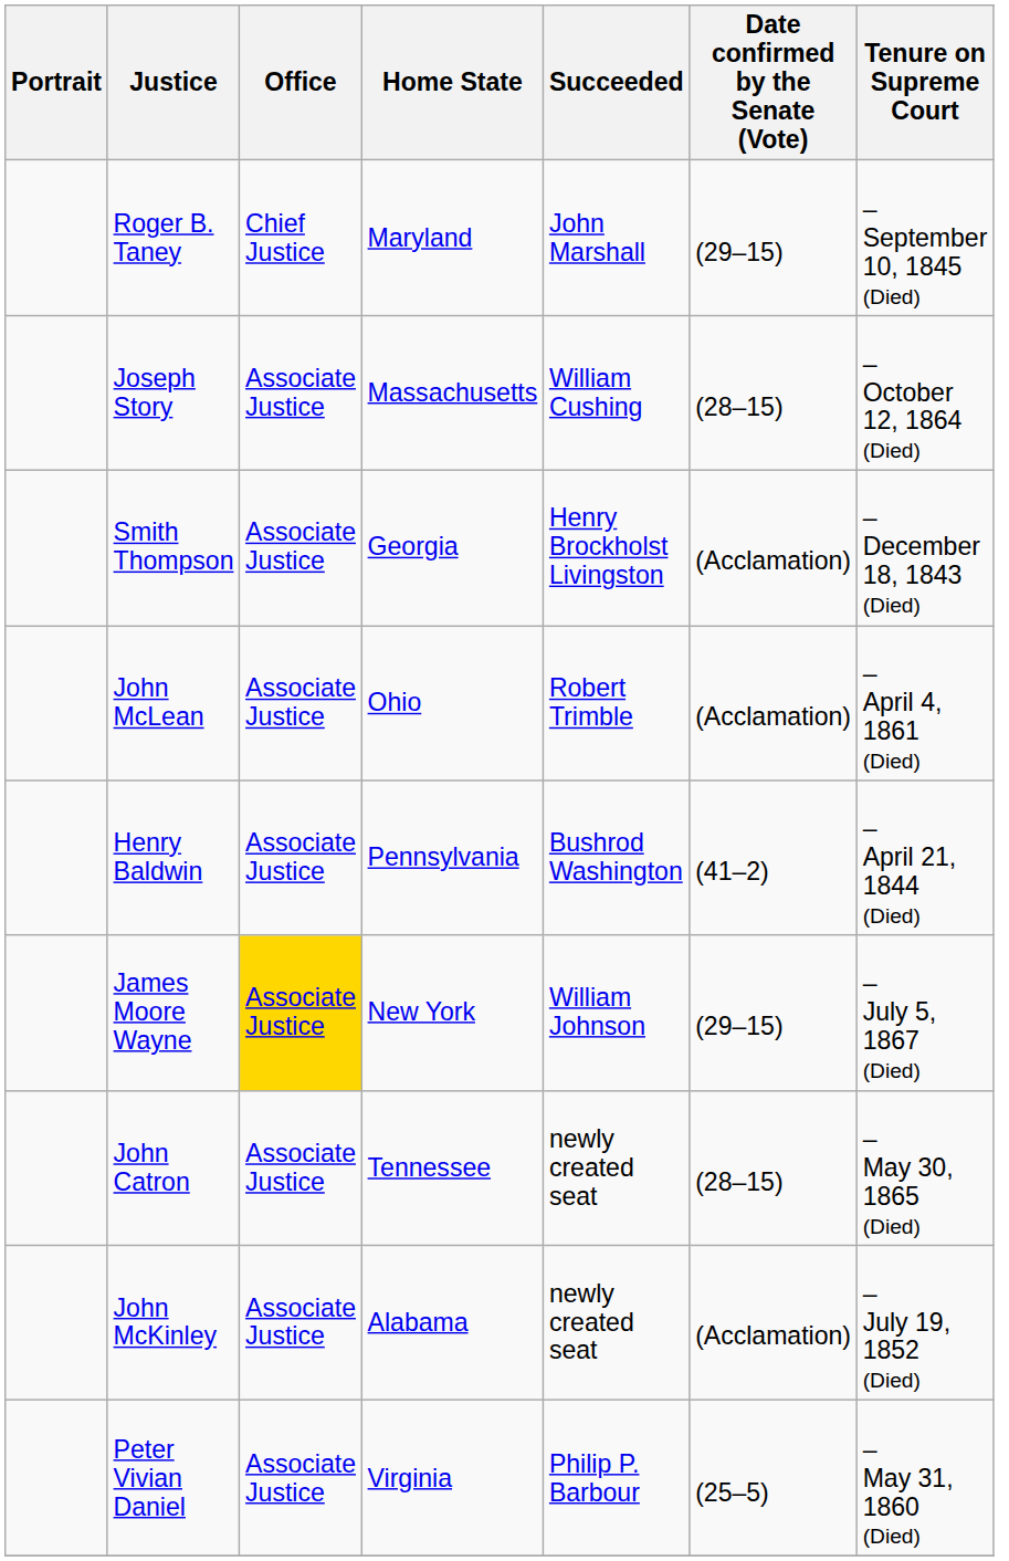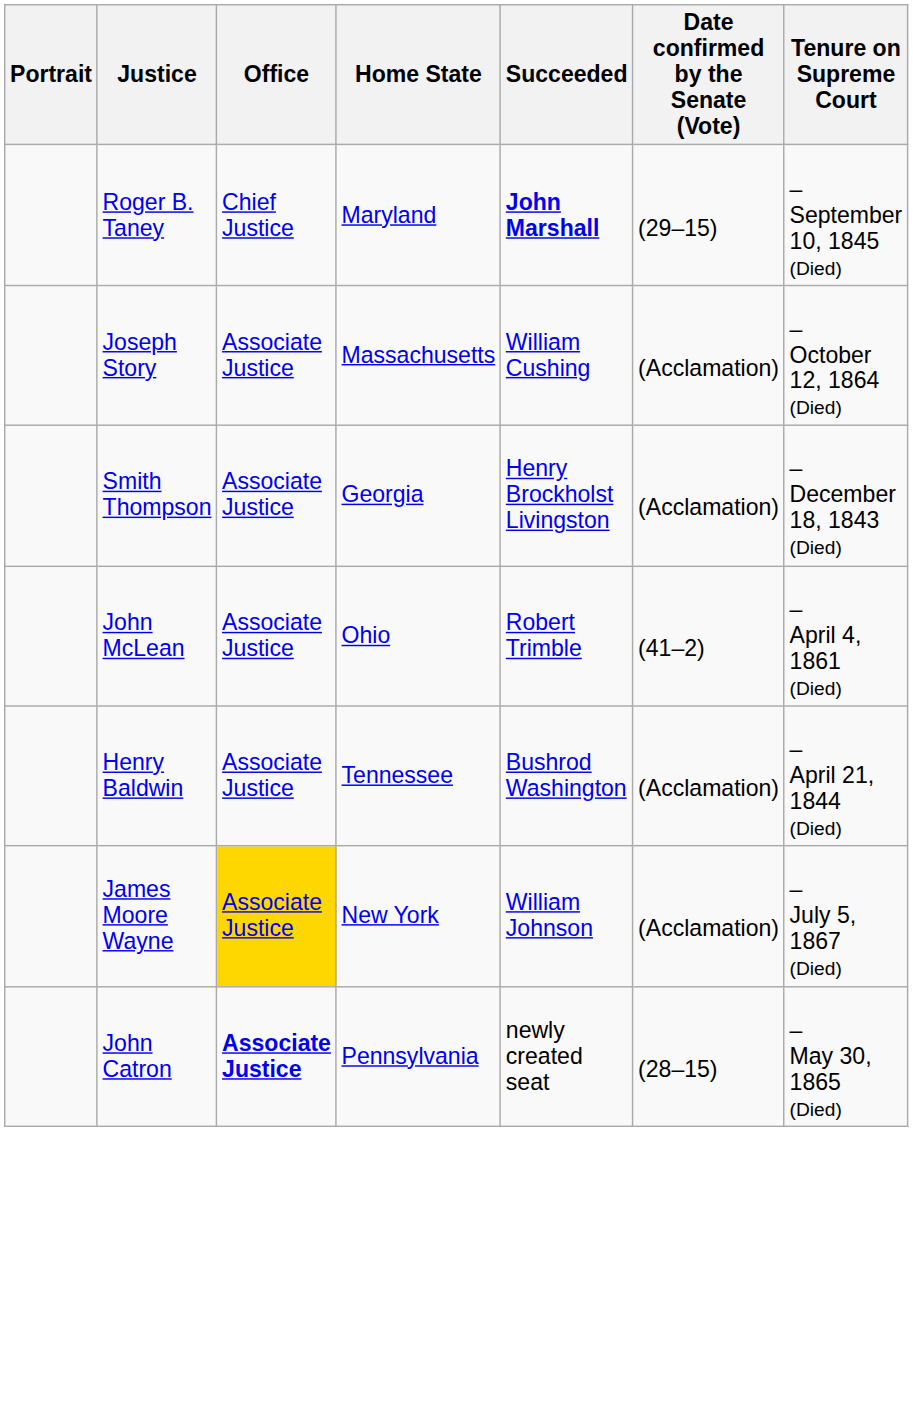 <table class="wikitable sortable">
 <tr>
 <th scope="col" style="width: 10px;">Portrait</th>
 <th scope="col" style="width: 10px;">Justice</th>
 <th scope="col" style="width: 10px;">Office</th>
 <th scope="col" style="width: 10px;">Home State</th>
 <th scope="col" style="width: 10px;">Succeeded</th>
 <th scope="col" style="width: 10px;">Date confirmed by the Senate<br>(Vote)</th>
 <th scope="col" style="width: 10px;">Tenure on Supreme Court</th>
 </tr>
 <tr>
 <td></td>
 <td><a href='#'>Roger B. Taney</a></td>
 <td><a href='#'>Chief Justice</a></td>
 <td><a href='#'>Maryland</a></td>
-<td><a href='#'>John Marshall</a></td>
+<td><strong><a href='#'>John Marshall</a></strong></td>
 <td><br>(29–15)</td>
 <td><br>–<br>September 10, 1845<br><small>(Died)</small></td>
 </tr>
 <tr>
 <td></td>
 <td><a href='#'>Joseph Story</a><br></td>
 <td><a href='#'>Associate Justice</a></td>
 <td><a href='#'>Massachusetts</a></td>
 <td><a href='#'>William Cushing</a></td>
-<td><br>(28–15)</td>
+<td><br>(Acclamation)</td>
 <td><br>–<br>October 12, 1864<br><small>(Died)</small></td>
 </tr>
 <tr>
 <td></td>
 <td><a href='#'>Smith Thompson</a></td>
 <td><a href='#'>Associate Justice</a></td>
 <td><a href='#'>Georgia</a></td>
 <td><a href='#'>Henry Brockholst Livingston</a></td>
 <td><br>(Acclamation)</td>
 <td><br>–<br>December 18, 1843<br><small>(Died)</small></td>
 </tr>
 <tr>
 <td></td>
 <td><a href='#'>John McLean</a></td>
 <td><a href='#'>Associate Justice</a></td>
 <td><a href='#'>Ohio</a></td>
 <td><a href='#'>Robert Trimble</a></td>
-<td><br>(Acclamation)</td>
+<td><br>(41–2)</td>
 <td><br>–<br>April 4, 1861<br><small>(Died)</small></td>
 </tr>
 <tr>
 <td></td>
 <td><a href='#'>Henry Baldwin</a></td>
 <td><a href='#'>Associate Justice</a></td>
-<td><a href='#'>Pennsylvania</a></td>
+<td><a href='#'>Tennessee</a></td>
 <td><a href='#'>Bushrod Washington</a></td>
-<td><br>(41–2)</td>
+<td><br>(Acclamation)</td>
 <td><br>–<br>April 21, 1844<br><small>(Died)</small></td>
 </tr>
 <tr>
 <td></td>
 <td><a href='#'>James Moore Wayne</a></td>
 <td style="background: gold;"><a href='#'>Associate Justice</a></td>
 <td><a href='#'>New York</a></td>
 <td><a href='#'>William Johnson</a></td>
-<td><br>(29–15)</td>
+<td><br>(Acclamation)</td>
 <td><br>–<br>July 5, 1867<br><small>(Died)</small></td>
 </tr>
 <tr>
 <td></td>
 <td><a href='#'>John Catron</a></td>
-<td><a href='#'>Associate Justice</a></td>
-<td><a href='#'>Tennessee</a></td>
+<td><strong><a href='#'>Associate Justice</a></strong></td>
+<td><a href='#'>Pennsylvania</a></td>
 <td>newly created seat</td>
 <td><br>(28–15)</td>
 <td><br>–<br>May 30, 1865<br><small>(Died)</small></td>
 </tr>
 <tr>
-<td></td>
-<td><a href='#'>John McKinley</a></td>
-<td><a href='#'>Associate Justice</a></td>
-<td><a href='#'>Alabama</a></td>
-<td>newly created seat</td>
-<td><br>(Acclamation)</td>
-<td><br>–<br>July 19, 1852<br><small>(Died)</small></td>
-</tr>
-<tr>
-<td></td>
-<td><a href='#'>Peter Vivian Daniel</a></td>
-<td><a href='#'>Associate Justice</a></td>
-<td><a href='#'>Virginia</a></td>
-<td><a href='#'>Philip P. Barbour</a></td>
-<td><br>(25–5)</td>
-<td><br>–<br>May 31, 1860<br><small>(Died)</small></td>
-</tr>
-<tr>
 </tr>
 </table>
